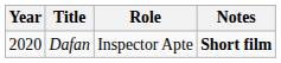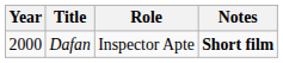 <table class="wikitable">
 <tr>
 <th>Year</th>
 <th>Title</th>
 <th>Role</th>
 <th>Notes</th>
 </tr>
 <tr>
-<td>2020</td>
+<td>2000</td>
 <td><em>Dafan</em></td>
 <td>Inspector Apte</td>
 <td><strong>Short film</strong></td>
 </tr>
 </table>
